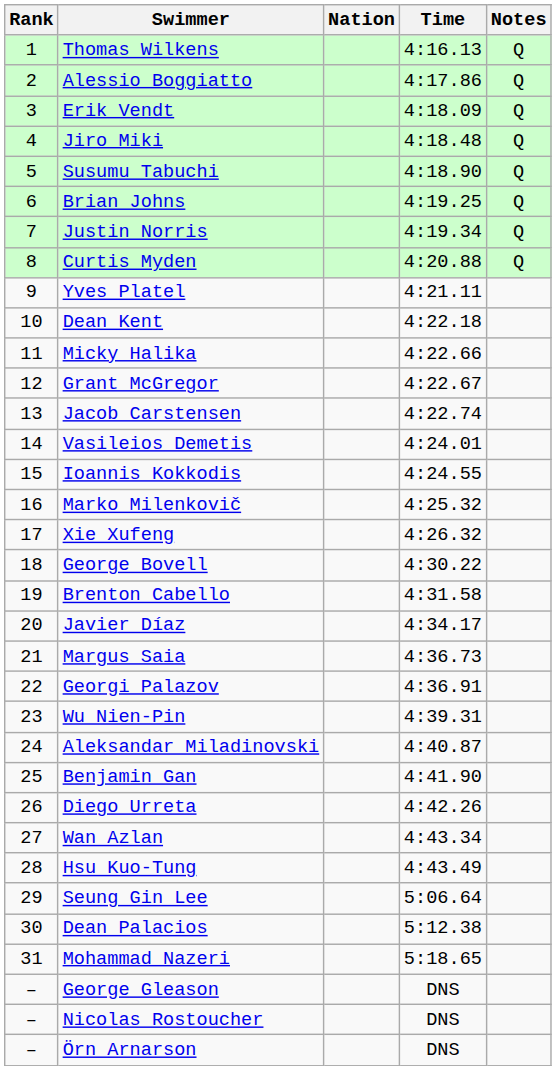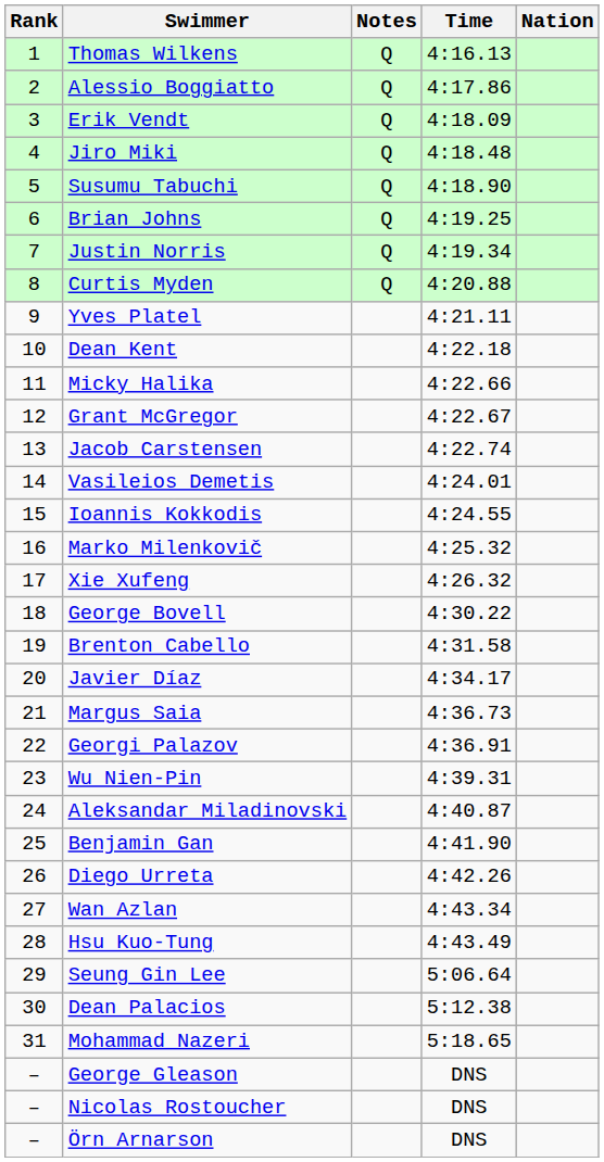 <table class="wikitable sortable" style="text-align:center">
 <tr>
 <th>Rank</th>
 <th>Swimmer</th>
+<th>Notes</th>
+<th>Time</th>
 <th>Nation</th>
-<th>Time</th>
-<th>Notes</th>
 </tr>
 <tr bgcolor=ccffcc>
 <td>1</td>
 <td align=left><a href='#'>Thomas Wilkens</a></td>
+<td>Q</td>
+<td>4:16.13</td>
 <td align=left></td>
-<td>4:16.13</td>
-<td>Q</td>
 </tr>
 <tr bgcolor=ccffcc>
 <td>2</td>
 <td align=left><a href='#'>Alessio Boggiatto</a></td>
+<td>Q</td>
+<td>4:17.86</td>
 <td align=left></td>
-<td>4:17.86</td>
-<td>Q</td>
 </tr>
 <tr bgcolor=ccffcc>
 <td>3</td>
 <td align=left><a href='#'>Erik Vendt</a></td>
+<td>Q</td>
+<td>4:18.09</td>
 <td align=left></td>
-<td>4:18.09</td>
-<td>Q</td>
 </tr>
 <tr bgcolor=ccffcc>
 <td>4</td>
 <td align=left><a href='#'>Jiro Miki</a></td>
+<td>Q</td>
+<td>4:18.48</td>
 <td align=left></td>
-<td>4:18.48</td>
-<td>Q</td>
 </tr>
 <tr bgcolor=ccffcc>
 <td>5</td>
 <td align=left><a href='#'>Susumu Tabuchi</a></td>
+<td>Q</td>
+<td>4:18.90</td>
 <td align=left></td>
-<td>4:18.90</td>
-<td>Q</td>
 </tr>
 <tr bgcolor=ccffcc>
 <td>6</td>
 <td align=left><a href='#'>Brian Johns</a></td>
+<td>Q</td>
+<td>4:19.25</td>
 <td align=left></td>
-<td>4:19.25</td>
-<td>Q</td>
 </tr>
 <tr bgcolor=ccffcc>
 <td>7</td>
 <td align=left><a href='#'>Justin Norris</a></td>
+<td>Q</td>
+<td>4:19.34</td>
 <td align=left></td>
-<td>4:19.34</td>
-<td>Q</td>
 </tr>
 <tr bgcolor=ccffcc>
 <td>8</td>
 <td align=left><a href='#'>Curtis Myden</a></td>
+<td>Q</td>
+<td>4:20.88</td>
 <td align=left></td>
-<td>4:20.88</td>
-<td>Q</td>
 </tr>
 <tr>
 <td>9</td>
 <td align=left><a href='#'>Yves Platel</a></td>
+<td></td>
+<td>4:21.11</td>
 <td align=left></td>
-<td>4:21.11</td>
-<td></td>
 </tr>
 <tr>
 <td>10</td>
 <td align=left><a href='#'>Dean Kent</a></td>
+<td></td>
+<td>4:22.18</td>
 <td align=left></td>
-<td>4:22.18</td>
-<td></td>
 </tr>
 <tr>
 <td>11</td>
 <td align=left><a href='#'>Micky Halika</a></td>
+<td></td>
+<td>4:22.66</td>
 <td align=left></td>
-<td>4:22.66</td>
-<td></td>
 </tr>
 <tr>
 <td>12</td>
 <td align=left><a href='#'>Grant McGregor</a></td>
+<td></td>
+<td>4:22.67</td>
 <td align=left></td>
-<td>4:22.67</td>
-<td></td>
 </tr>
 <tr>
 <td>13</td>
 <td align=left><a href='#'>Jacob Carstensen</a></td>
+<td></td>
+<td>4:22.74</td>
 <td align=left></td>
-<td>4:22.74</td>
-<td></td>
 </tr>
 <tr>
 <td>14</td>
 <td align=left><a href='#'>Vasileios Demetis</a></td>
+<td></td>
+<td>4:24.01</td>
 <td align=left></td>
-<td>4:24.01</td>
-<td></td>
 </tr>
 <tr>
 <td>15</td>
 <td align=left><a href='#'>Ioannis Kokkodis</a></td>
+<td></td>
+<td>4:24.55</td>
 <td align=left></td>
-<td>4:24.55</td>
-<td></td>
 </tr>
 <tr>
 <td>16</td>
 <td align=left><a href='#'>Marko Milenkovič</a></td>
+<td></td>
+<td>4:25.32</td>
 <td align=left></td>
-<td>4:25.32</td>
-<td></td>
 </tr>
 <tr>
 <td>17</td>
 <td align=left><a href='#'>Xie Xufeng</a></td>
+<td></td>
+<td>4:26.32</td>
 <td align=left></td>
-<td>4:26.32</td>
-<td></td>
 </tr>
 <tr>
 <td>18</td>
 <td align=left><a href='#'>George Bovell</a></td>
+<td></td>
+<td>4:30.22</td>
 <td align=left></td>
-<td>4:30.22</td>
-<td></td>
 </tr>
 <tr>
 <td>19</td>
 <td align=left><a href='#'>Brenton Cabello</a></td>
+<td></td>
+<td>4:31.58</td>
 <td align=left></td>
-<td>4:31.58</td>
-<td></td>
 </tr>
 <tr>
 <td>20</td>
 <td align=left><a href='#'>Javier Díaz</a></td>
+<td></td>
+<td>4:34.17</td>
 <td align=left></td>
-<td>4:34.17</td>
-<td></td>
 </tr>
 <tr>
 <td>21</td>
 <td align=left><a href='#'>Margus Saia</a></td>
+<td></td>
+<td>4:36.73</td>
 <td align=left></td>
-<td>4:36.73</td>
-<td></td>
 </tr>
 <tr>
 <td>22</td>
 <td align=left><a href='#'>Georgi Palazov</a></td>
+<td></td>
+<td>4:36.91</td>
 <td align=left></td>
-<td>4:36.91</td>
-<td></td>
 </tr>
 <tr>
 <td>23</td>
 <td align=left><a href='#'>Wu Nien-Pin</a></td>
+<td></td>
+<td>4:39.31</td>
 <td align=left></td>
-<td>4:39.31</td>
-<td></td>
 </tr>
 <tr>
 <td>24</td>
 <td align=left><a href='#'>Aleksandar Miladinovski</a></td>
+<td></td>
+<td>4:40.87</td>
 <td align=left></td>
-<td>4:40.87</td>
-<td></td>
 </tr>
 <tr>
 <td>25</td>
 <td align=left><a href='#'>Benjamin Gan</a></td>
+<td></td>
+<td>4:41.90</td>
 <td align=left></td>
-<td>4:41.90</td>
-<td></td>
 </tr>
 <tr>
 <td>26</td>
 <td align=left><a href='#'>Diego Urreta</a></td>
+<td></td>
+<td>4:42.26</td>
 <td align=left></td>
-<td>4:42.26</td>
-<td></td>
 </tr>
 <tr>
 <td>27</td>
 <td align=left><a href='#'>Wan Azlan</a></td>
+<td></td>
+<td>4:43.34</td>
 <td align=left></td>
-<td>4:43.34</td>
-<td></td>
 </tr>
 <tr>
 <td>28</td>
 <td align=left><a href='#'>Hsu Kuo-Tung</a></td>
+<td></td>
+<td>4:43.49</td>
 <td align=left></td>
-<td>4:43.49</td>
-<td></td>
 </tr>
 <tr>
 <td>29</td>
 <td align=left><a href='#'>Seung Gin Lee</a></td>
+<td></td>
+<td>5:06.64</td>
 <td align=left></td>
-<td>5:06.64</td>
-<td></td>
 </tr>
 <tr>
 <td>30</td>
 <td align=left><a href='#'>Dean Palacios</a></td>
+<td></td>
+<td>5:12.38</td>
 <td align=left></td>
-<td>5:12.38</td>
-<td></td>
 </tr>
 <tr>
 <td>31</td>
 <td align=left><a href='#'>Mohammad Nazeri</a></td>
+<td></td>
+<td>5:18.65</td>
 <td align=left></td>
-<td>5:18.65</td>
-<td></td>
 </tr>
 <tr>
 <td>–</td>
 <td align=left><a href='#'>George Gleason</a></td>
+<td></td>
+<td>DNS</td>
 <td align=left></td>
-<td>DNS</td>
-<td></td>
 </tr>
 <tr>
 <td>–</td>
 <td align=left><a href='#'>Nicolas Rostoucher</a></td>
+<td></td>
+<td>DNS</td>
 <td align=left></td>
-<td>DNS</td>
-<td></td>
 </tr>
 <tr>
 <td>–</td>
 <td align=left><a href='#'>Örn Arnarson</a></td>
+<td></td>
+<td>DNS</td>
 <td align=left></td>
-<td>DNS</td>
-<td></td>
 </tr>
 </table>
